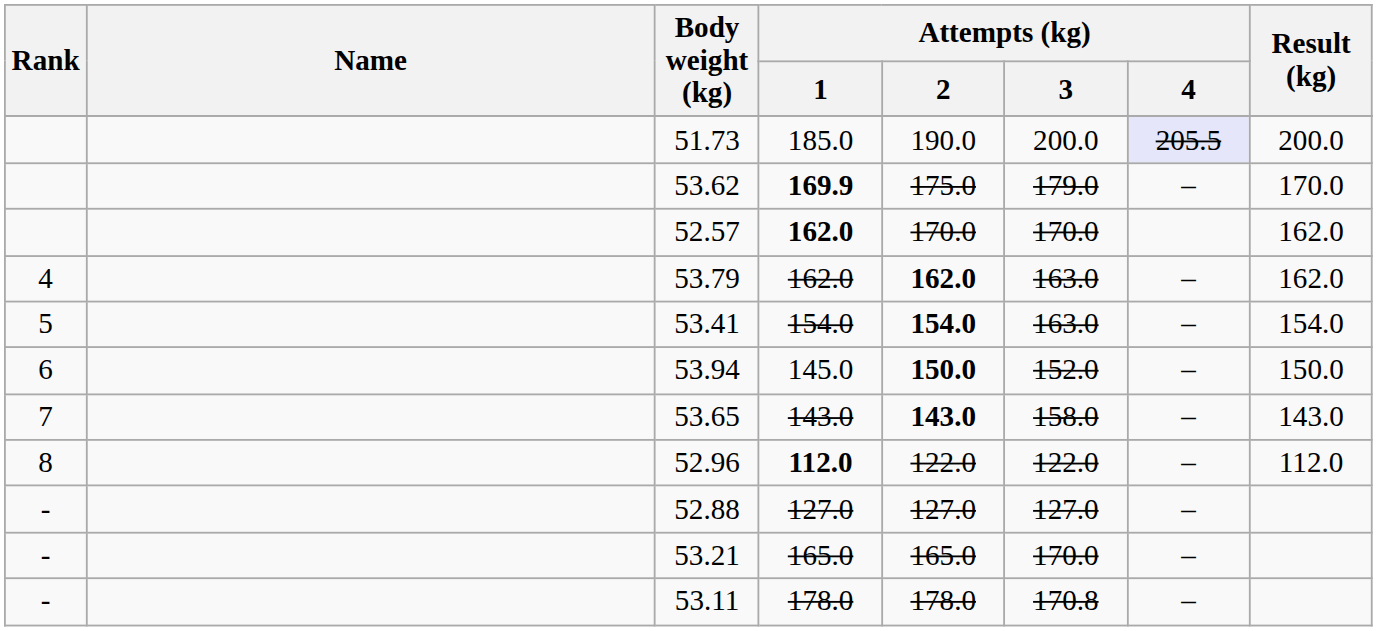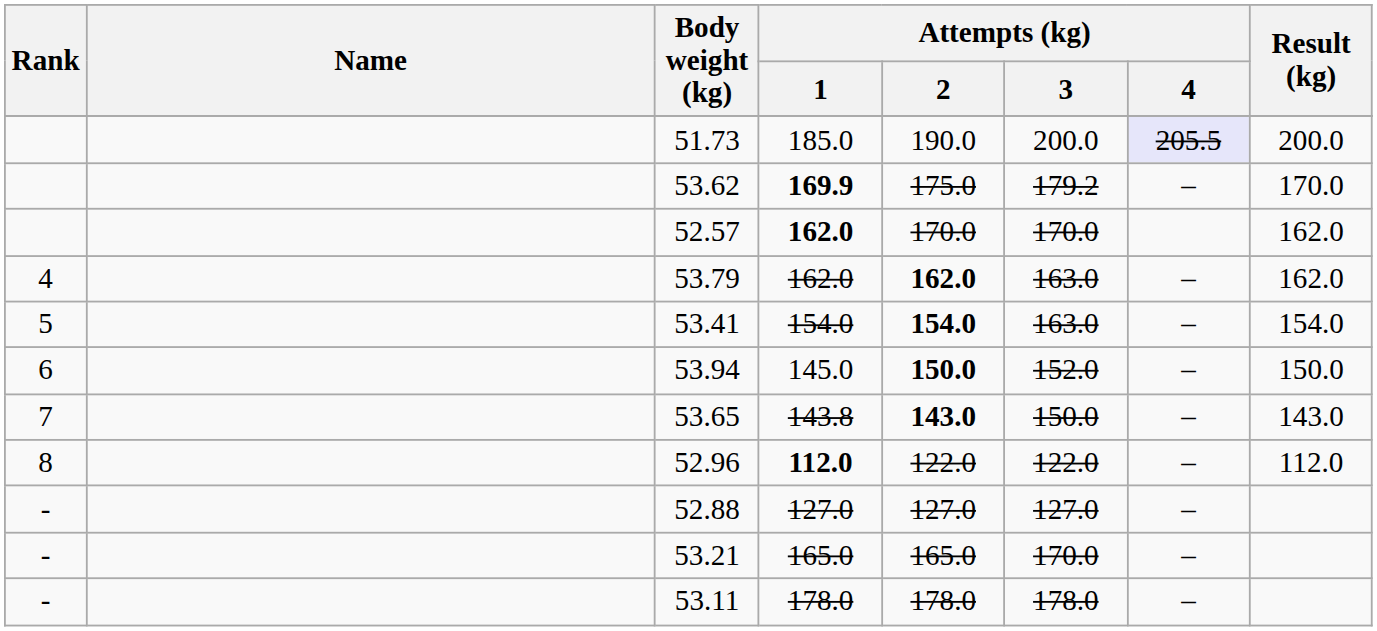 <table class="wikitable" style="text-align:center;">
 <tr>
 <th rowspan=2>Rank</th>
 <th rowspan=2 width=305>Name</th>
 <th rowspan=2 width=50>Body weight (kg)</th>
 <th colspan=4>Attempts (kg)</th>
 <th rowspan=2 width=60>Result (kg)</th>
 </tr>
 <tr>
 <th width=60>1</th>
 <th width=60>2</th>
 <th width=60>3</th>
 <th width=60>4</th>
 </tr>
 <tr>
 </tr>
 <tr>
 <td></td>
 <td align=left></td>
 <td>51.73</td>
 <td>185.0</td>
 <td>190.0</td>
 <td>200.0 </td>
 <td style="background: lavender;"><s>205.5</s></td>
 <td>200.0</td>
 </tr>
 <tr>
 <td></td>
 <td align=left></td>
 <td>53.62</td>
 <td><strong>169.9</strong></td>
 <td><s>175.0</s></td>
-<td><s>179.0</s></td>
+<td><s>179.2</s></td>
 <td>–</td>
 <td>170.0</td>
 </tr>
 <tr>
 <td></td>
 <td align=left></td>
 <td>52.57</td>
 <td><strong>162.0</strong></td>
 <td><s>170.0</s></td>
 <td><s>170.0</s></td>
 <td></td>
 <td>162.0</td>
 </tr>
 <tr>
 <td>4</td>
 <td align=left></td>
 <td>53.79</td>
 <td><s>162.0</s></td>
 <td><strong>162.0</strong></td>
 <td><s>163.0</s></td>
 <td>–</td>
 <td>162.0</td>
 </tr>
 <tr>
 <td>5</td>
 <td align=left></td>
 <td>53.41</td>
 <td><s>154.0</s></td>
 <td><strong>154.0</strong></td>
 <td><s>163.0</s></td>
 <td>–</td>
 <td>154.0</td>
 </tr>
 <tr>
 <td>6</td>
 <td align=left></td>
 <td>53.94</td>
 <td>145.0</td>
 <td><strong>150.0</strong></td>
 <td><s>152.0</s></td>
 <td>–</td>
 <td>150.0</td>
 </tr>
 <tr>
 <td>7</td>
 <td align=left></td>
 <td>53.65</td>
-<td><s>143.0</s></td>
+<td><s>143.8</s></td>
 <td><strong>143.0</strong></td>
-<td><s>158.0</s></td>
+<td><s>150.0</s></td>
 <td>–</td>
 <td>143.0</td>
 </tr>
 <tr>
 <td>8</td>
 <td align=left></td>
 <td>52.96</td>
 <td><strong>112.0</strong></td>
 <td><s>122.0</s></td>
 <td><s>122.0</s></td>
 <td>–</td>
 <td>112.0</td>
 </tr>
 <tr>
 <td>-</td>
 <td align=left></td>
 <td>52.88</td>
 <td><s>127.0</s></td>
 <td><s>127.0</s></td>
 <td><s>127.0</s></td>
 <td>–</td>
 <td></td>
 </tr>
 <tr>
 <td>-</td>
 <td align=left></td>
 <td>53.21</td>
 <td><s>165.0</s></td>
 <td><s>165.0</s></td>
 <td><s>170.0</s></td>
 <td>–</td>
 <td></td>
 </tr>
 <tr>
 <td>-</td>
 <td align=left></td>
 <td>53.11</td>
 <td><s>178.0</s></td>
 <td><s>178.0</s></td>
-<td><s>170.8</s></td>
+<td><s>178.0</s></td>
 <td>–</td>
 <td></td>
 </tr>
 </table>
